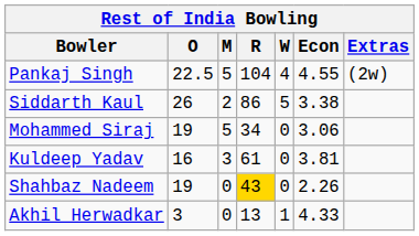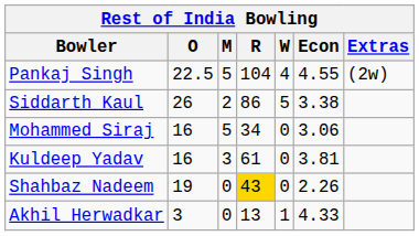 <table class="wikitable">
 <tr>
 <th colspan="7"><a href='#'>Rest of India</a> Bowling</th>
 </tr>
 <tr>
 <th>Bowler</th>
 <th><strong>O</strong></th>
 <th><strong>M</strong></th>
 <th><strong>R</strong></th>
 <th><strong>W</strong></th>
 <th><strong>Econ</strong></th>
 <th><a href='#'>Extras</a></th>
 </tr>
 <tr>
 <td><a href='#'>Pankaj Singh</a></td>
 <td>22.5</td>
 <td>5</td>
 <td>104</td>
 <td>4</td>
 <td>4.55</td>
 <td>(2w)</td>
 </tr>
 <tr>
 <td><a href='#'>Siddarth Kaul</a></td>
 <td>26</td>
 <td>2</td>
 <td>86</td>
 <td>5</td>
 <td>3.38</td>
 <td></td>
 </tr>
 <tr>
 <td><a href='#'>Mohammed Siraj</a></td>
-<td>19</td>
+<td>16</td>
 <td>5</td>
 <td>34</td>
 <td>0</td>
 <td>3.06</td>
 <td></td>
 </tr>
 <tr>
 <td><a href='#'>Kuldeep Yadav</a></td>
 <td>16</td>
 <td>3</td>
 <td>61</td>
 <td>0</td>
 <td>3.81</td>
 <td></td>
 </tr>
 <tr>
 <td><a href='#'>Shahbaz Nadeem</a></td>
 <td>19</td>
 <td>0</td>
 <td style="background: gold;">43</td>
 <td>0</td>
 <td>2.26</td>
 <td></td>
 </tr>
 <tr>
 <td><a href='#'>Akhil Herwadkar</a></td>
 <td>3</td>
 <td>0</td>
 <td>13</td>
 <td>1</td>
 <td>4.33</td>
 <td></td>
 </tr>
 </table>
